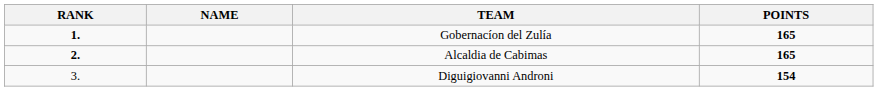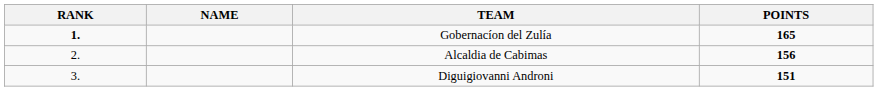 <table class="wikitable"  style="font-size:90%; width:80%;">
 <tr>
 <th>RANK</th>
 <th>NAME</th>
 <th>TEAM</th>
 <th>POINTS</th>
 </tr>
 <tr>
 <td style="text-align:center;"><strong>1.</strong></td>
 <td></td>
 <td style="text-align:center;">Gobernacíon del Zulía</td>
 <td style="text-align:center;"><strong>165</strong></td>
 </tr>
 <tr>
-<td style="text-align:center;"><strong>2.</strong></td>
+<td style="text-align:center;">2.</td>
 <td></td>
 <td style="text-align:center;">Alcaldia de Cabimas</td>
-<td style="text-align:center;"><strong>165</strong></td>
+<td style="text-align:center;"><strong>156</strong></td>
 </tr>
 <tr>
 <td style="text-align:center;">3.</td>
 <td></td>
 <td style="text-align:center;">Diguigiovanni Androni</td>
-<td style="text-align:center;"><strong>154</strong></td>
+<td style="text-align:center;"><strong>151</strong></td>
 </tr>
 </table>
